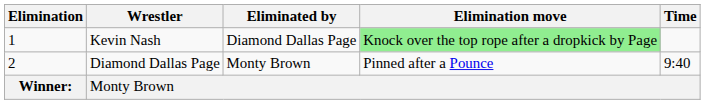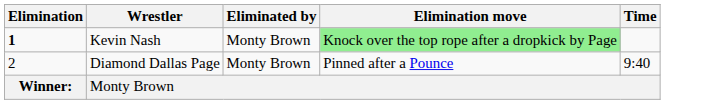 <table class="wikitable" border="1">
 <tr>
 <th>Elimination</th>
 <th>Wrestler</th>
 <th>Eliminated by</th>
 <th>Elimination move</th>
 <th>Time</th>
 </tr>
 <tr>
-<td>1</td>
+<td><strong>1</strong></td>
 <td>Kevin Nash</td>
-<td>Diamond Dallas Page</td>
+<td>Monty Brown</td>
 <td style="background: lightgreen;">Knock over the top rope after a dropkick by Page</td>
 <td></td>
 </tr>
 <tr>
 <td>2</td>
 <td>Diamond Dallas Page</td>
 <td>Monty Brown</td>
 <td>Pinned after a <a href='#'>Pounce</a></td>
 <td>9:40</td>
 </tr>
 <tr>
 <th>Winner:</th>
 <td colspan="5" bgcolor="#f2f2f2">Monty Brown</td>
 </tr>
 </table>
